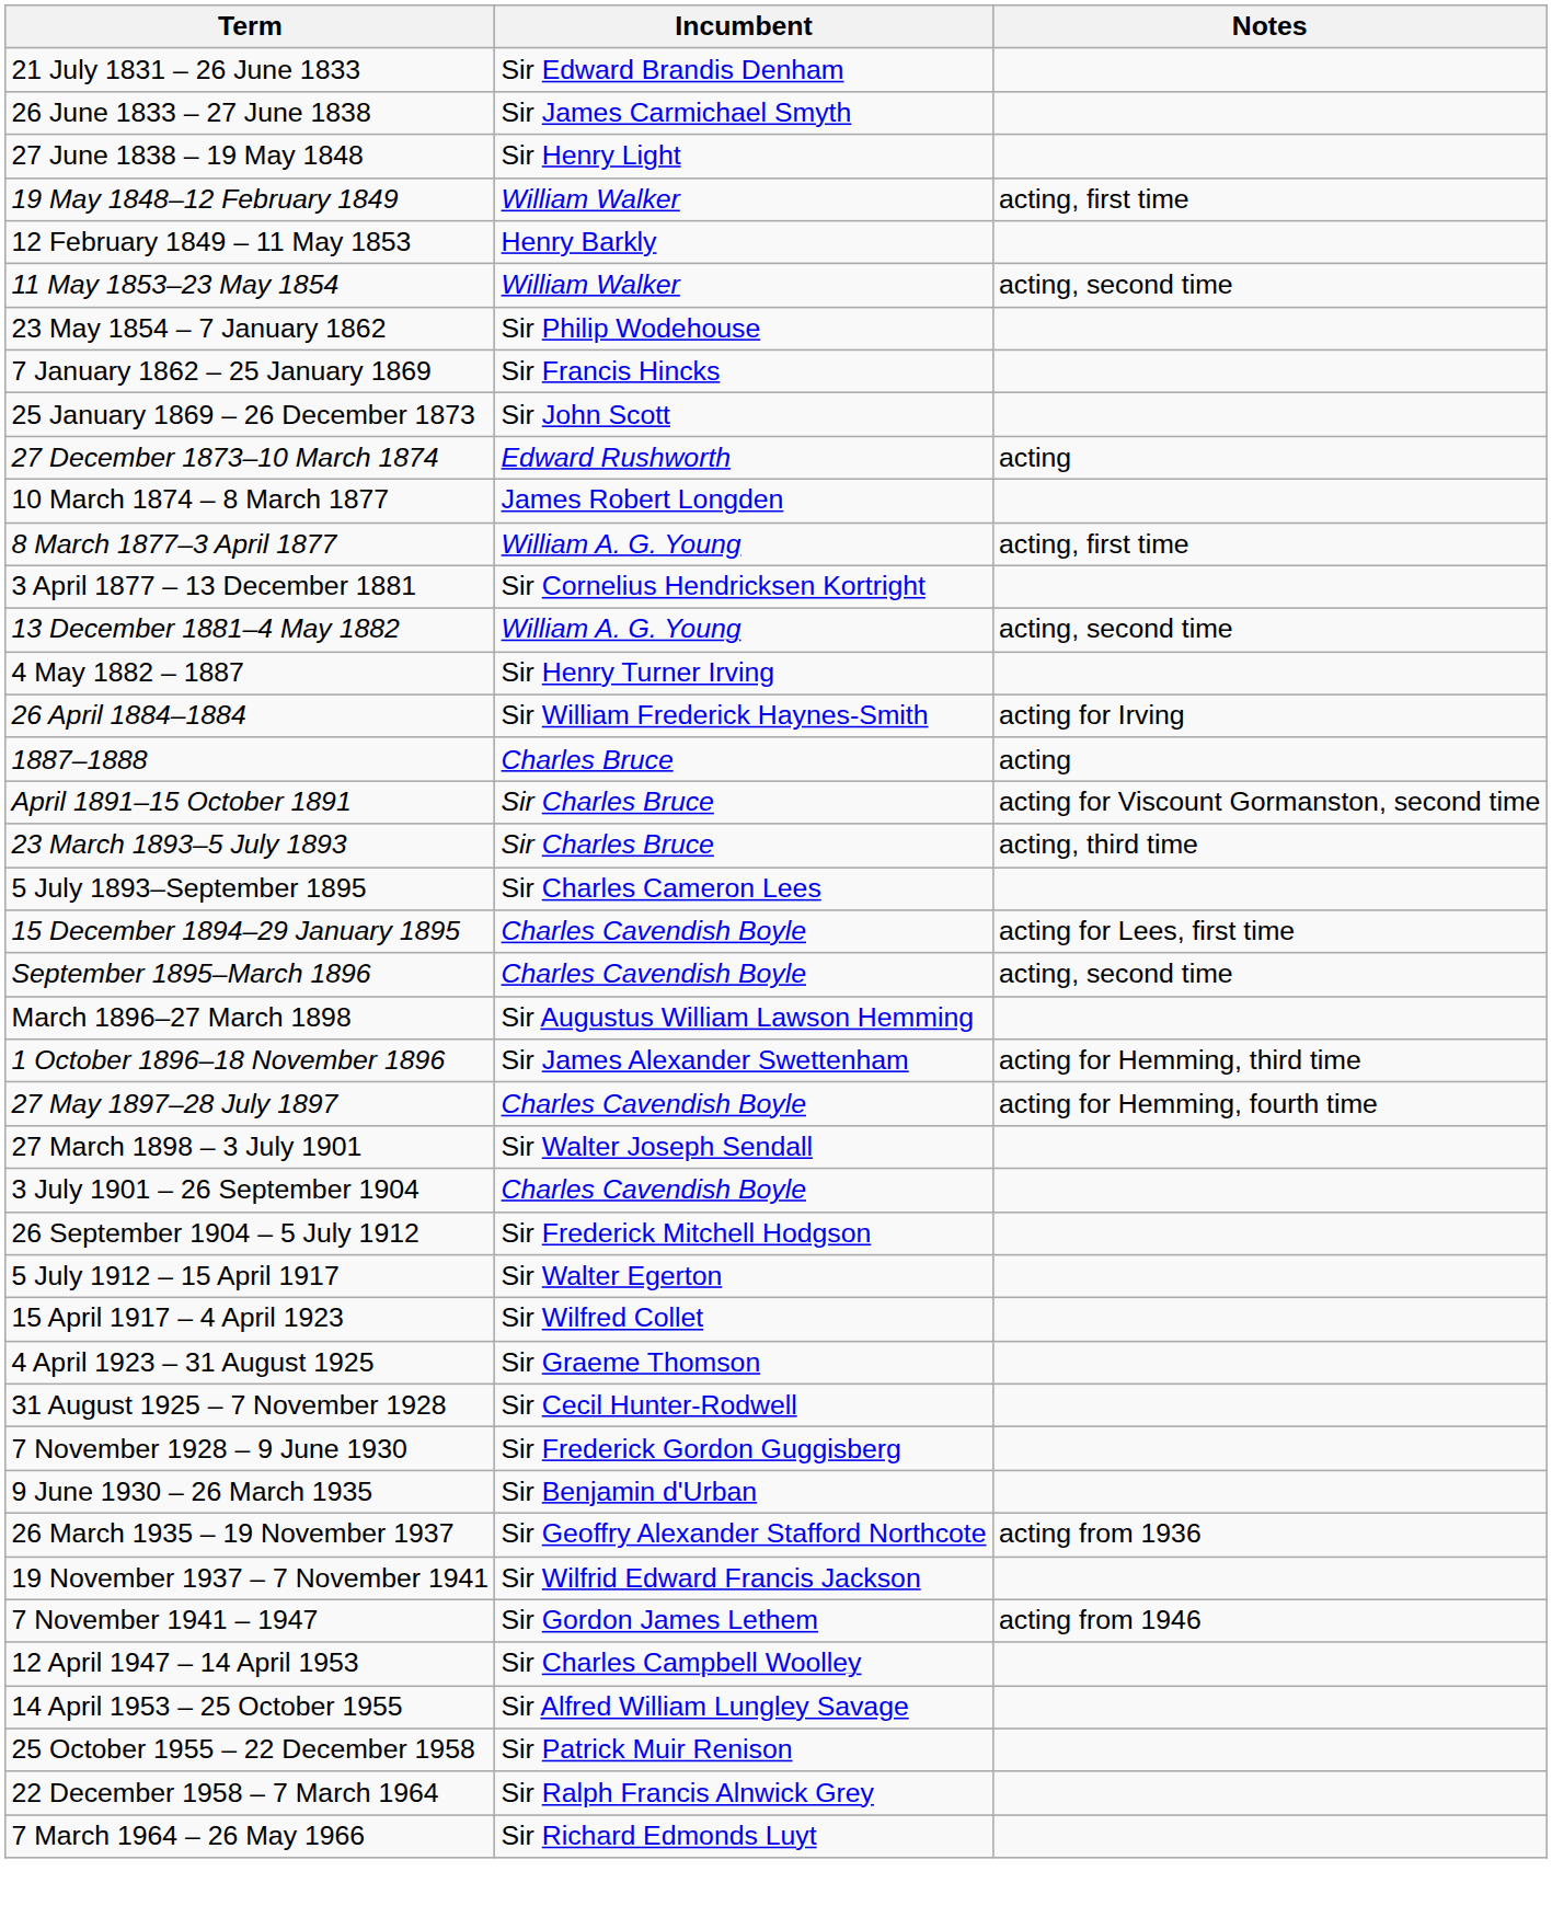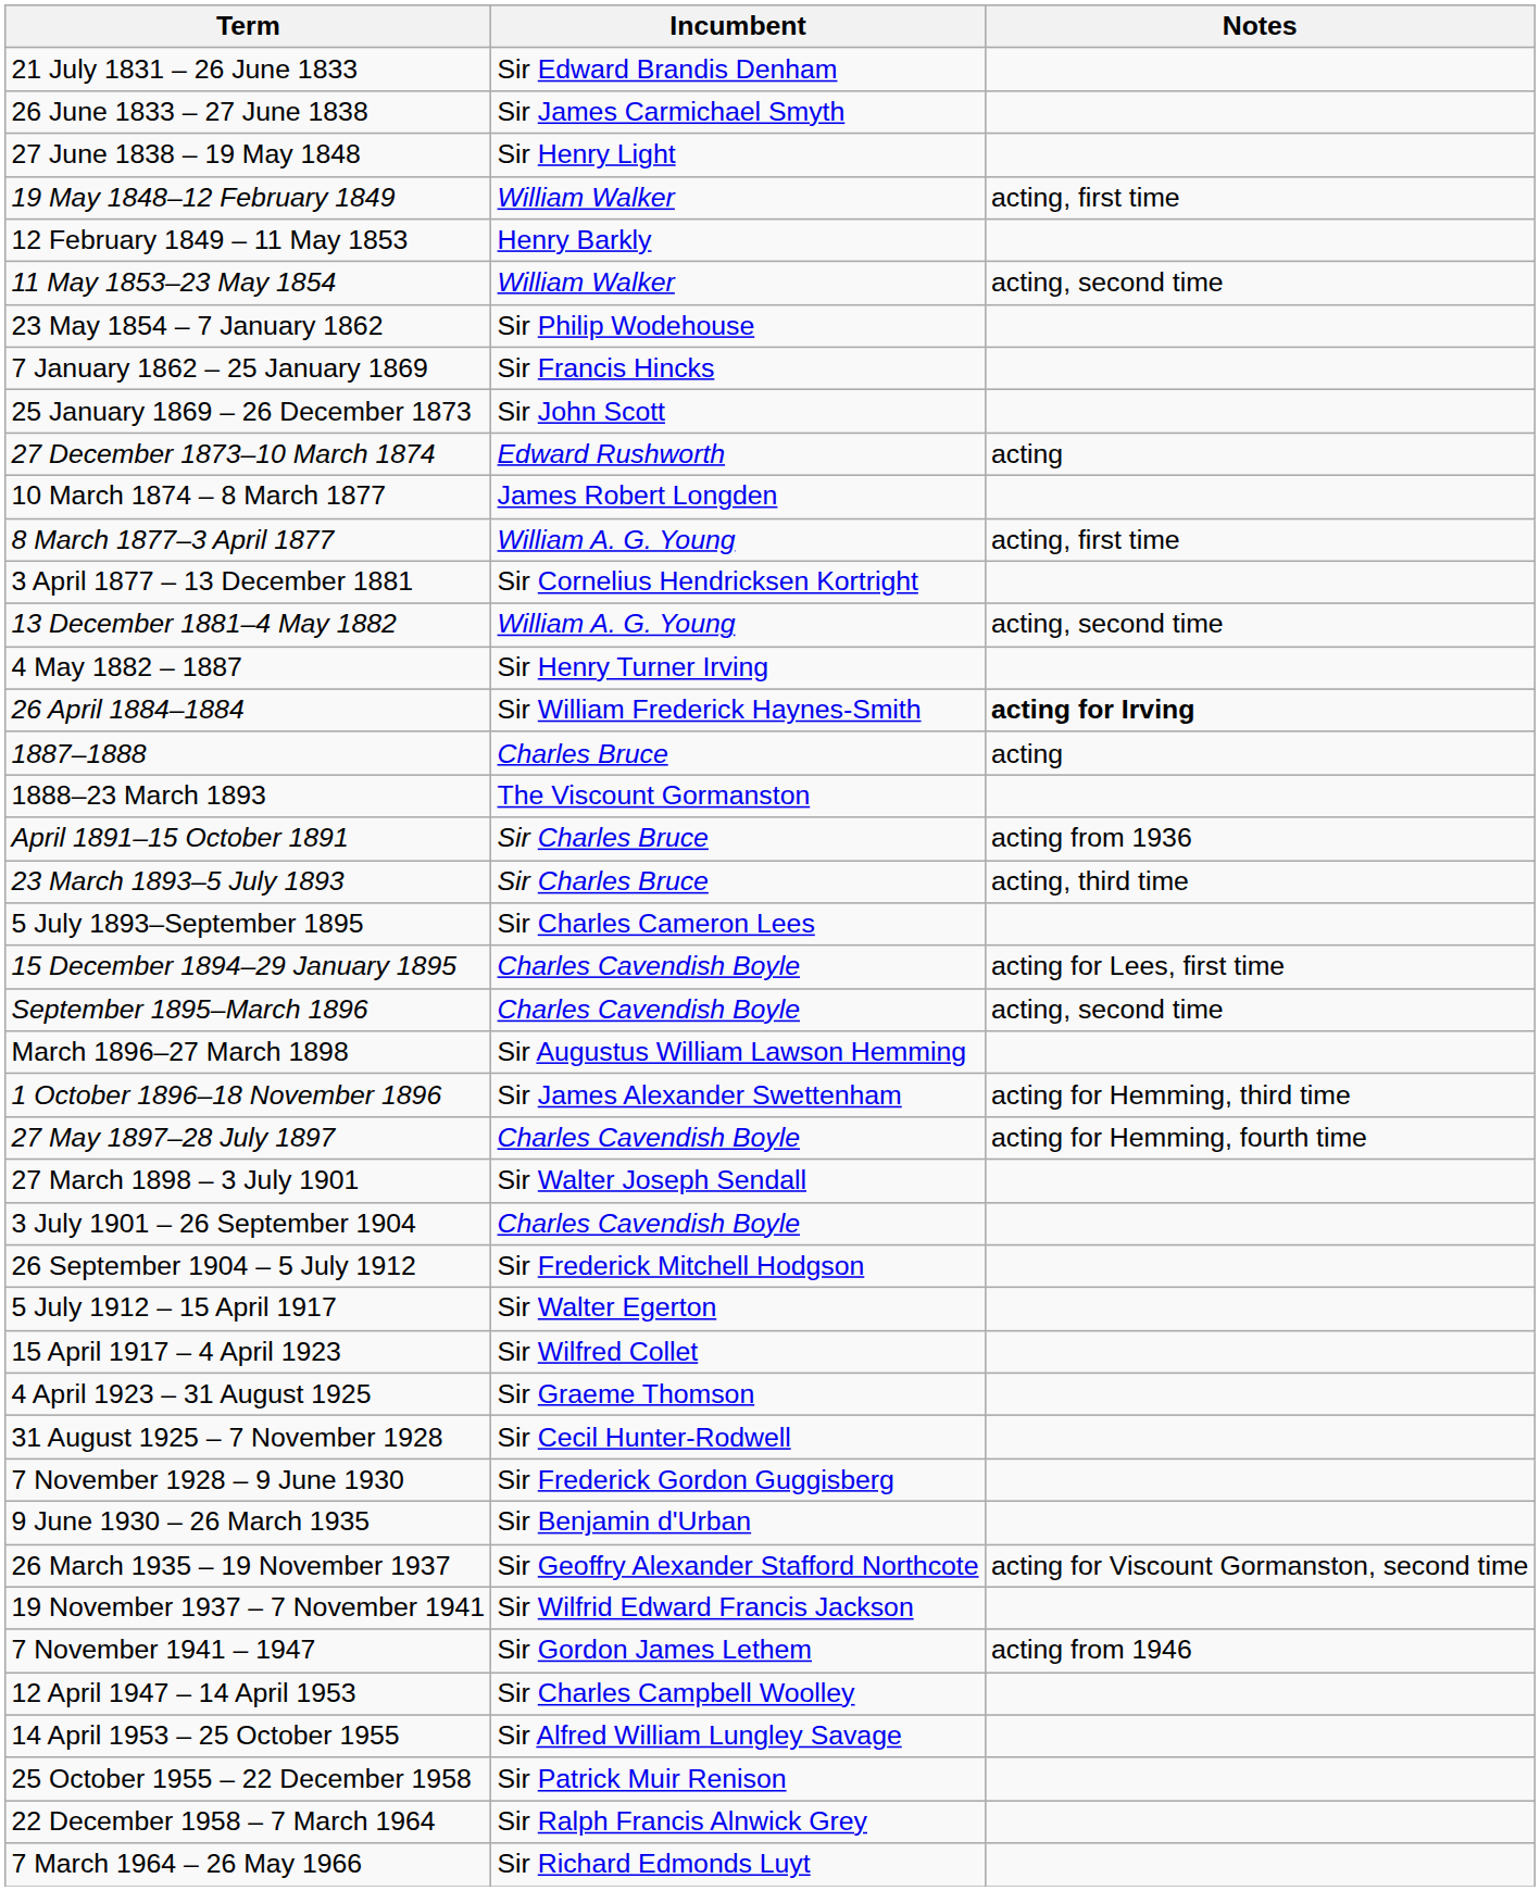 <table class="wikitable">
 <tr>
 <th>Term</th>
 <th>Incumbent</th>
 <th>Notes</th>
 </tr>
 <tr>
 <td>21 July 1831 – 26 June 1833</td>
 <td>Sir <a href='#'>Edward Brandis Denham</a></td>
 <td></td>
 </tr>
 <tr>
 <td>26 June 1833 – 27 June 1838</td>
 <td>Sir <a href='#'>James Carmichael Smyth</a></td>
 <td></td>
 </tr>
 <tr>
 <td>27 June 1838 – 19 May 1848</td>
 <td>Sir <a href='#'>Henry Light</a></td>
 <td></td>
 </tr>
 <tr>
 <td><em>19 May 1848–12 February 1849</em></td>
 <td><em><a href='#'>William Walker</a></em></td>
 <td>acting, first time</td>
 </tr>
 <tr>
 <td>12 February 1849 – 11 May 1853</td>
 <td><a href='#'>Henry Barkly</a></td>
 <td></td>
 </tr>
 <tr>
 <td><em>11 May 1853–23 May 1854</em></td>
 <td><em><a href='#'>William Walker</a></em></td>
 <td>acting, second time</td>
 </tr>
 <tr>
 <td>23 May 1854 – 7 January 1862</td>
 <td>Sir <a href='#'>Philip Wodehouse</a></td>
 <td></td>
 </tr>
 <tr>
 <td>7 January 1862 – 25 January 1869</td>
 <td>Sir <a href='#'>Francis Hincks</a></td>
 <td></td>
 </tr>
 <tr>
 <td>25 January 1869 – 26 December 1873</td>
 <td>Sir <a href='#'>John Scott</a></td>
 <td></td>
 </tr>
 <tr>
 <td><em>27 December 1873–10 March 1874</em></td>
 <td><em><a href='#'>Edward Rushworth</a></em></td>
 <td>acting</td>
 </tr>
 <tr>
 <td>10 March 1874 – 8 March 1877</td>
 <td><a href='#'>James Robert Longden</a></td>
 <td></td>
 </tr>
 <tr>
 <td><em>8 March 1877–3 April 1877</em></td>
 <td><em><a href='#'>William A. G. Young</a></em></td>
 <td>acting, first time</td>
 </tr>
 <tr>
 <td>3 April 1877 – 13 December 1881</td>
 <td>Sir <a href='#'>Cornelius Hendricksen Kortright</a></td>
 <td></td>
 </tr>
 <tr>
 <td><em>13 December 1881–4 May 1882</em></td>
 <td><em><a href='#'>William A. G. Young</a></em></td>
 <td>acting, second time</td>
 </tr>
 <tr>
 <td>4 May 1882 – 1887</td>
 <td>Sir <a href='#'>Henry Turner Irving</a></td>
 <td></td>
 </tr>
 <tr>
 <td><em>26 April 1884–1884</em></td>
 <td>Sir <a href='#'>William Frederick Haynes-Smith</a></td>
-<td>acting for Irving</td>
+<td><strong>acting for Irving</strong></td>
 </tr>
 <tr>
 <td><em>1887–1888</em></td>
 <td><em><a href='#'>Charles Bruce</a></em></td>
 <td>acting</td>
 </tr>
 <tr>
+<td>1888–23 March 1893</td>
+<td><a href='#'>The Viscount Gormanston</a></td>
+<td></td>
+</tr>
+<tr>
 <td><em>April 1891–15 October 1891</em></td>
 <td><em>Sir <a href='#'>Charles Bruce</a></em></td>
-<td>acting for Viscount Gormanston, second time</td>
+<td>acting from 1936</td>
 </tr>
 <tr>
 <td><em>23 March 1893–5 July 1893</em></td>
 <td><em>Sir <a href='#'>Charles Bruce</a></em></td>
 <td>acting, third time</td>
 </tr>
 <tr>
 <td>5 July 1893–September 1895</td>
 <td>Sir <a href='#'>Charles Cameron Lees</a></td>
 <td></td>
 </tr>
 <tr>
 <td><em>15 December 1894–29 January 1895</em></td>
 <td><em><a href='#'>Charles Cavendish Boyle</a></em></td>
 <td>acting for Lees, first time</td>
 </tr>
 <tr>
 <td><em>September 1895–March 1896</em></td>
 <td><em><a href='#'>Charles Cavendish Boyle</a></em></td>
 <td>acting, second time</td>
 </tr>
 <tr>
 <td>March 1896–27 March 1898</td>
 <td>Sir <a href='#'>Augustus William Lawson Hemming</a></td>
 <td></td>
 </tr>
 <tr>
 <td><em>1 October 1896–18 November 1896</em></td>
 <td>Sir <a href='#'>James Alexander Swettenham</a></td>
 <td>acting for Hemming, third time</td>
 </tr>
 <tr>
 <td><em>27 May 1897–28 July 1897</em></td>
 <td><em><a href='#'>Charles Cavendish Boyle</a></em></td>
 <td>acting for Hemming, fourth time</td>
 </tr>
 <tr>
 <td>27 March 1898 – 3 July 1901</td>
 <td>Sir <a href='#'>Walter Joseph Sendall</a></td>
 <td></td>
 </tr>
 <tr>
 <td>3 July 1901 – 26 September 1904</td>
 <td><em><a href='#'>Charles Cavendish Boyle</a></em></td>
 <td></td>
 </tr>
 <tr>
 <td>26 September 1904 – 5 July 1912</td>
 <td>Sir <a href='#'>Frederick Mitchell Hodgson</a></td>
 <td></td>
 </tr>
 <tr>
 <td>5 July 1912 – 15 April 1917</td>
 <td>Sir <a href='#'>Walter Egerton</a></td>
 <td></td>
 </tr>
 <tr>
 <td>15 April 1917 – 4 April 1923</td>
 <td>Sir <a href='#'>Wilfred Collet</a></td>
 <td></td>
 </tr>
 <tr>
 <td>4 April 1923 – 31 August 1925</td>
 <td>Sir <a href='#'>Graeme Thomson</a></td>
 <td></td>
 </tr>
 <tr>
 <td>31 August 1925 – 7 November 1928</td>
 <td>Sir <a href='#'>Cecil Hunter-Rodwell</a></td>
 <td></td>
 </tr>
 <tr>
 <td>7 November 1928 – 9 June 1930</td>
 <td>Sir <a href='#'>Frederick Gordon Guggisberg</a></td>
 <td></td>
 </tr>
 <tr>
 <td>9 June 1930 – 26 March 1935</td>
 <td>Sir <a href='#'>Benjamin d'Urban</a></td>
 <td></td>
 </tr>
 <tr>
 <td>26 March 1935 – 19 November 1937</td>
 <td>Sir <a href='#'>Geoffry Alexander Stafford Northcote</a></td>
-<td>acting from 1936</td>
+<td>acting for Viscount Gormanston, second time</td>
 </tr>
 <tr>
 <td>19 November 1937 – 7 November 1941</td>
 <td>Sir <a href='#'>Wilfrid Edward Francis Jackson</a></td>
 <td></td>
 </tr>
 <tr>
 <td>7 November 1941 – 1947</td>
 <td>Sir <a href='#'>Gordon James Lethem</a></td>
 <td>acting from 1946</td>
 </tr>
 <tr>
 <td>12 April 1947 – 14 April 1953</td>
 <td>Sir <a href='#'>Charles Campbell Woolley</a></td>
 <td></td>
 </tr>
 <tr>
 <td>14 April 1953 – 25 October 1955</td>
 <td>Sir <a href='#'>Alfred William Lungley Savage</a></td>
 <td></td>
 </tr>
 <tr>
 <td>25 October 1955 – 22 December 1958</td>
 <td>Sir <a href='#'>Patrick Muir Renison</a></td>
 <td></td>
 </tr>
 <tr>
 <td>22 December 1958 – 7 March 1964</td>
 <td>Sir <a href='#'>Ralph Francis Alnwick Grey</a></td>
 <td></td>
 </tr>
 <tr>
 <td>7 March 1964 – 26 May 1966</td>
 <td>Sir <a href='#'>Richard Edmonds Luyt</a></td>
 <td></td>
 </tr>
 </table>
